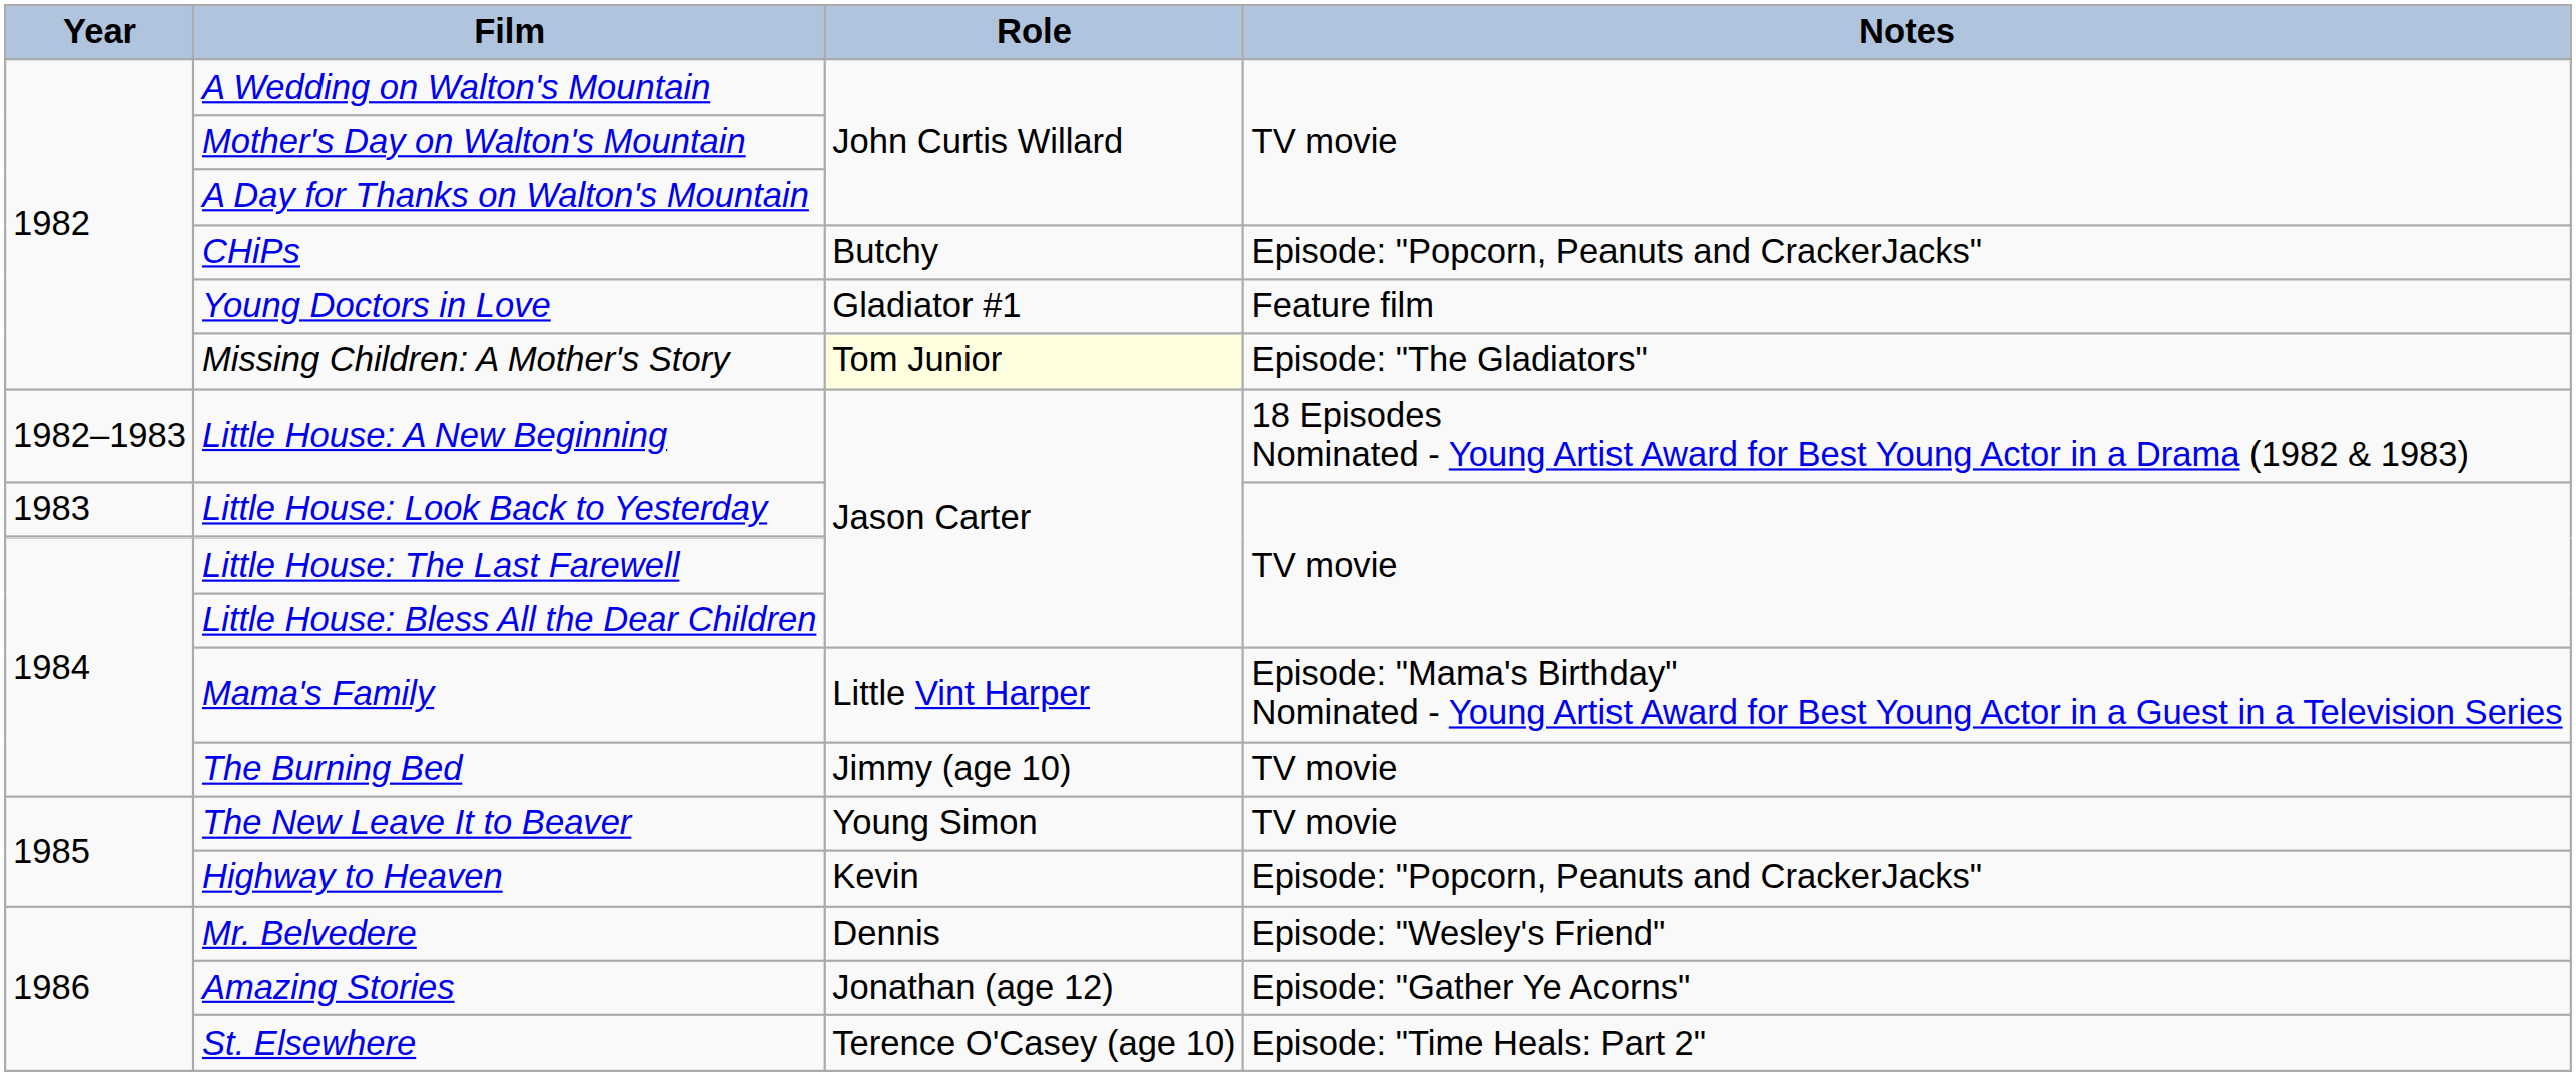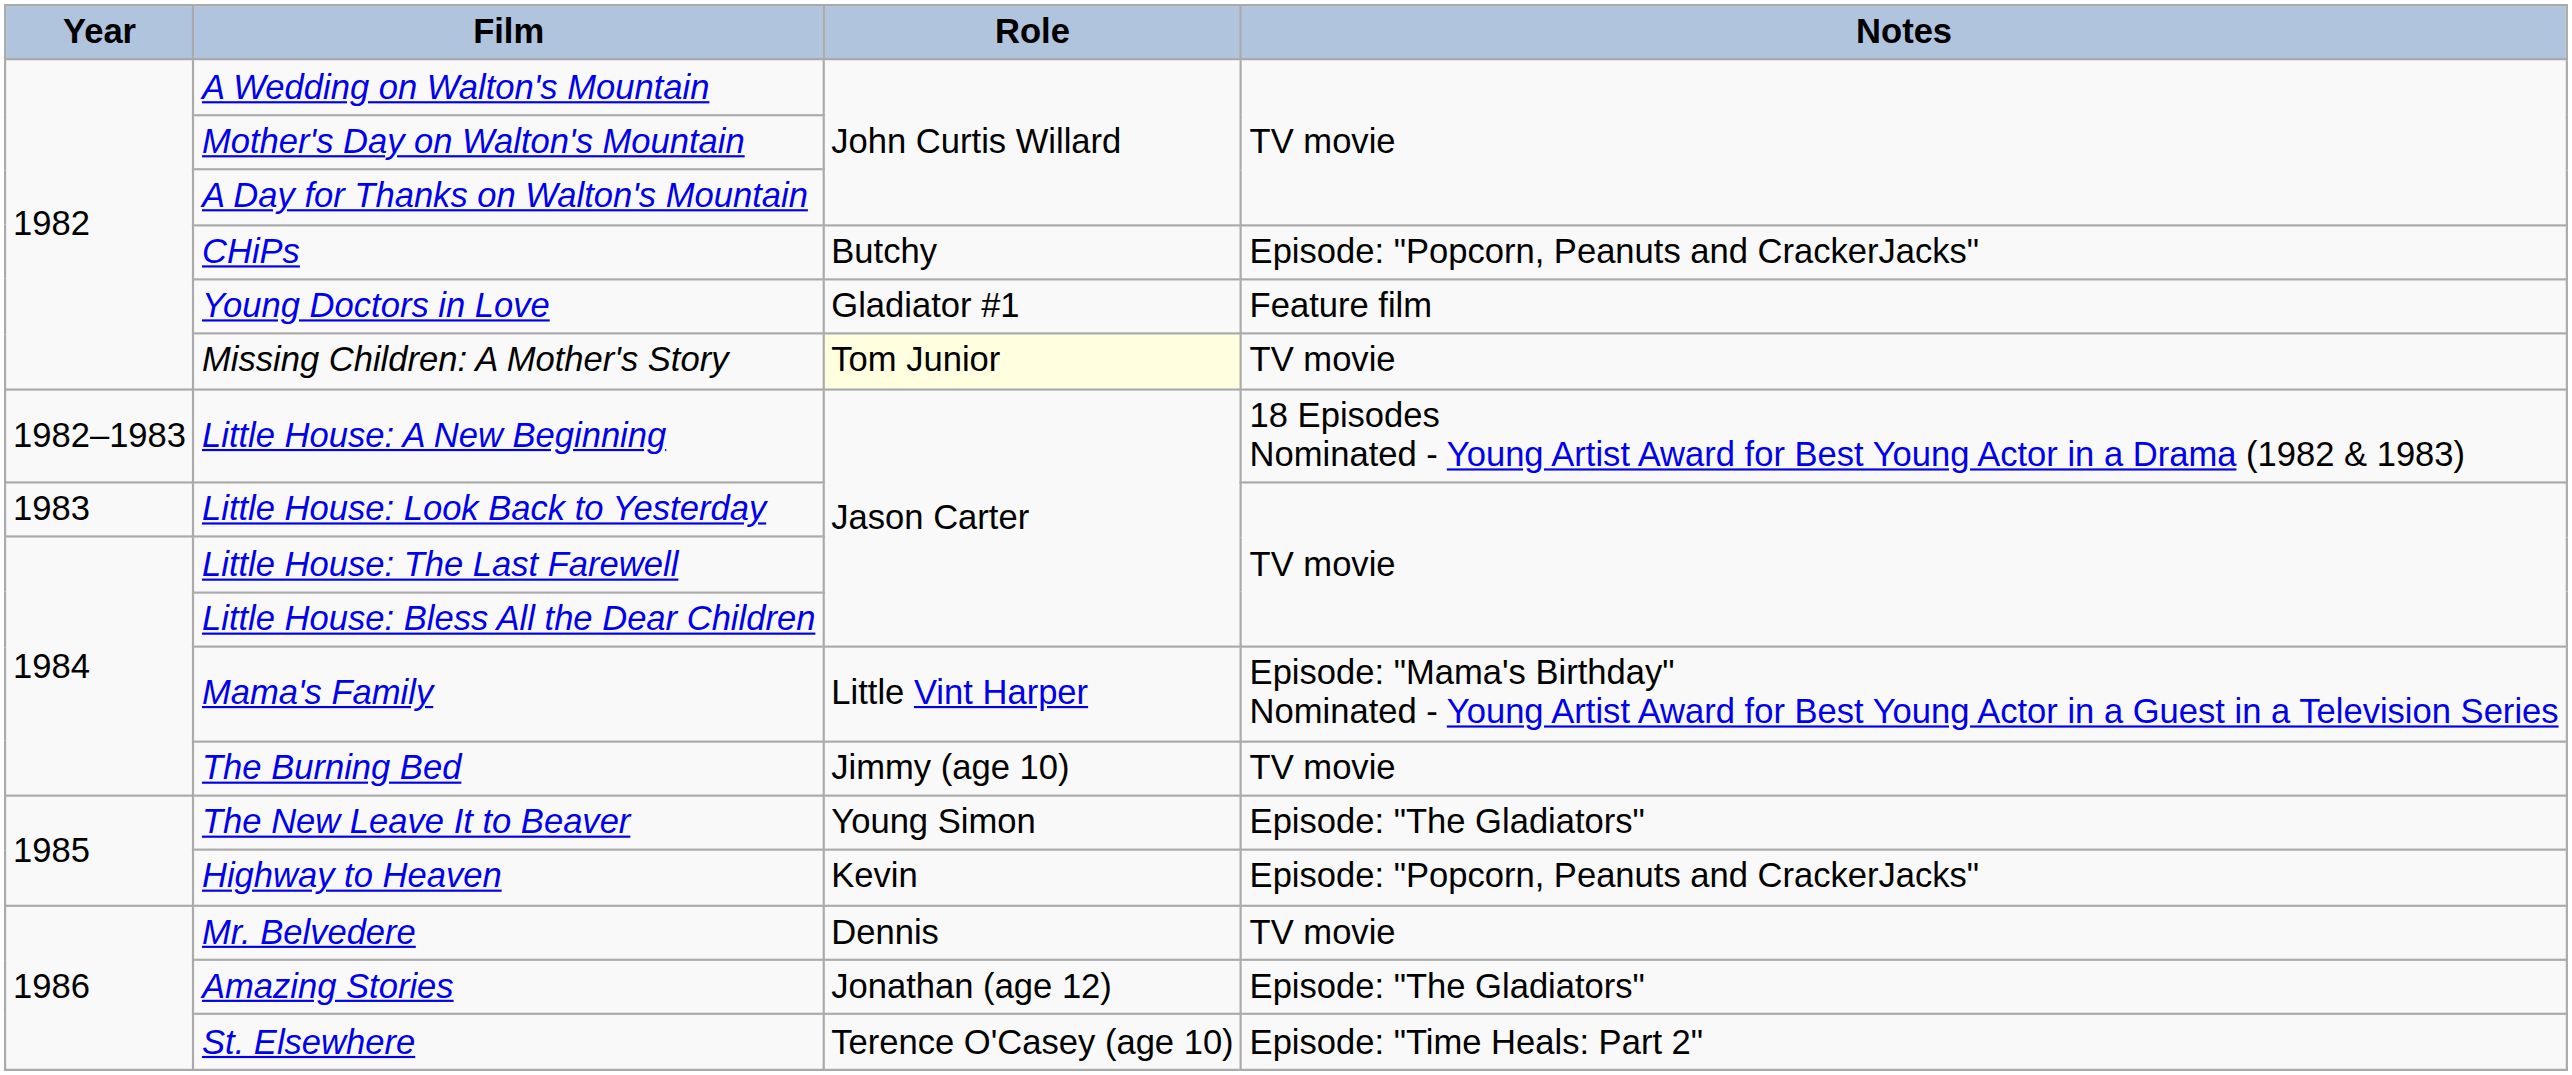 <table class="wikitable">
 <tr>
 <th style="background:#B0C4DE;">Year</th>
 <th style="background:#B0C4DE;">Film</th>
 <th style="background:#B0C4DE;">Role</th>
 <th style="background:#B0C4DE;">Notes</th>
 </tr>
 <tr>
 <td rowspan=6>1982</td>
 <td><em><a href='#'>A Wedding on Walton's Mountain</a></em></td>
 <td rowspan=3>John Curtis Willard</td>
 <td rowspan=3>TV movie</td>
 </tr>
 <tr>
 <td><em><a href='#'>Mother's Day on Walton's Mountain</a></em></td>
 </tr>
 <tr>
 <td><em><a href='#'>A Day for Thanks on Walton's Mountain</a></em></td>
 </tr>
 <tr>
 <td><em><a href='#'>CHiPs</a></em></td>
 <td>Butchy</td>
 <td>Episode: "Popcorn, Peanuts and CrackerJacks"</td>
 </tr>
 <tr>
 <td><em><a href='#'>Young Doctors in Love</a></em></td>
 <td>Gladiator #1</td>
 <td>Feature film</td>
 </tr>
 <tr>
 <td><em>Missing Children: A Mother's Story</em></td>
 <td style="background: lightyellow;">Tom Junior</td>
-<td>Episode: "The Gladiators"</td>
+<td>TV movie</td>
 </tr>
 <tr>
 <td>1982–1983</td>
 <td><em><a href='#'>Little House: A New Beginning</a></em></td>
 <td rowspan=4>Jason Carter</td>
 <td>18 Episodes<br>Nominated - <a href='#'>Young Artist Award for Best Young Actor in a Drama</a> (1982 & 1983)</td>
 </tr>
 <tr>
 <td>1983</td>
 <td><em><a href='#'>Little House: Look Back to Yesterday</a></em></td>
 <td rowspan=3>TV movie</td>
 </tr>
 <tr>
 <td rowspan=4>1984</td>
 <td><em><a href='#'>Little House: The Last Farewell</a></em></td>
 </tr>
 <tr>
 <td><em><a href='#'>Little House: Bless All the Dear Children</a></em></td>
 </tr>
 <tr>
 <td><em><a href='#'>Mama's Family</a></em></td>
 <td>Little <a href='#'>Vint Harper</a></td>
 <td>Episode: "Mama's Birthday"<br>Nominated - <a href='#'>Young Artist Award for Best Young Actor in a Guest in a Television Series</a></td>
 </tr>
 <tr>
 <td><em><a href='#'>The Burning Bed</a></em></td>
 <td>Jimmy (age 10)</td>
 <td>TV movie</td>
 </tr>
 <tr>
 <td rowspan=2>1985</td>
 <td><em><a href='#'>The New Leave It to Beaver</a></em></td>
 <td>Young Simon</td>
-<td>TV movie</td>
+<td>Episode: "The Gladiators"</td>
 </tr>
 <tr>
 <td><em><a href='#'>Highway to Heaven</a></em></td>
 <td>Kevin</td>
 <td>Episode: "Popcorn, Peanuts and CrackerJacks"</td>
 </tr>
 <tr>
 <td rowspan=3>1986</td>
 <td><em><a href='#'>Mr. Belvedere</a></em></td>
 <td>Dennis</td>
-<td>Episode: "Wesley's Friend"</td>
+<td>TV movie</td>
 </tr>
 <tr>
 <td><em><a href='#'>Amazing Stories</a></em></td>
 <td>Jonathan (age 12)</td>
-<td>Episode: "Gather Ye Acorns"</td>
+<td>Episode: "The Gladiators"</td>
 </tr>
 <tr>
 <td><em><a href='#'>St. Elsewhere</a></em></td>
 <td>Terence O'Casey (age 10)</td>
 <td>Episode: "Time Heals: Part 2"</td>
 </tr>
 <tr>
 </tr>
 </table>
